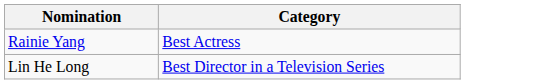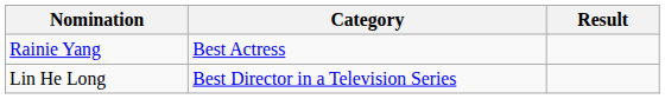 <table class="wikitable">
 <tr>
 <th width="150">Nomination</th>
 <th width="300">Category</th>
+<th width=90>Result</th>
 </tr>
 <tr>
 <td><a href='#'>Rainie Yang</a></td>
 <td><a href='#'>Best Actress</a></td>
+<td></td>
 </tr>
 <tr>
 <td>Lin He Long</td>
 <td><a href='#'>Best Director in a Television Series</a></td>
+<td></td>
 </tr>
 </table>
